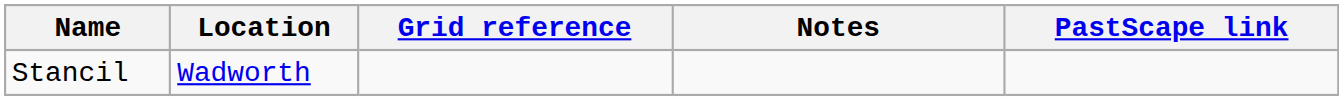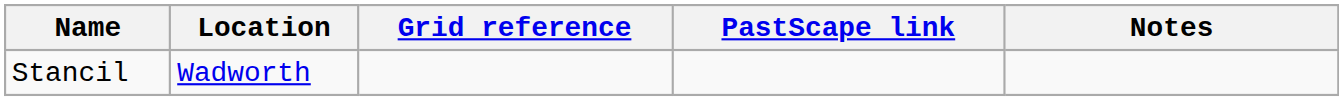 <table class="wikitable sortable" border="1" style="width: 100%">
 <tr>
 <th scope="col">Name</th>
 <th scope="col">Location</th>
 <th scope="col"><a href='#'>Grid reference</a></th>
+<th scope="col" class="unsortable" width="25%"><a href='#'>PastScape link</a></th>
 <th scope="col" class="unsortable" width="25%">Notes</th>
-<th scope="col" class="unsortable" width="25%"><a href='#'>PastScape link</a></th>
 </tr>
 <tr>
 <td>Stancil</td>
 <td><a href='#'>Wadworth</a></td>
 <td></td>
 <td></td>
 <td></td>
 </tr>
 </table>
